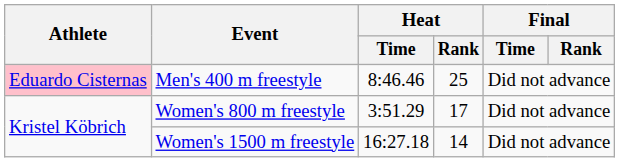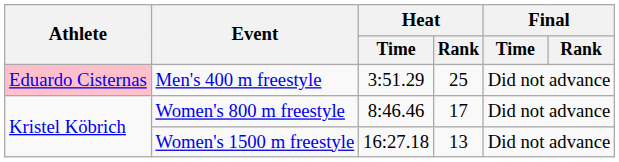 <table class=wikitable style="font-size:90%">
 <tr>
 <th rowspan="2">Athlete</th>
 <th rowspan="2">Event</th>
 <th colspan="2">Heat</th>
 <th colspan="2">Final</th>
 </tr>
 <tr style="font-size:95%">
 <th>Time</th>
 <th>Rank</th>
 <th>Time</th>
 <th>Rank</th>
 </tr>
 <tr align=center>
 <td align=left style="background: pink;"><a href='#'>Eduardo Cisternas</a></td>
 <td align=left><a href='#'>Men's 400 m freestyle</a></td>
-<td>8:46.46</td>
+<td>3:51.29</td>
 <td>25</td>
 <td colspan="2">Did not advance</td>
 </tr>
 <tr align=center>
 <td align=left rowspan=2><a href='#'>Kristel Köbrich</a></td>
 <td align=left><a href='#'>Women's 800 m freestyle</a></td>
-<td>3:51.29</td>
+<td>8:46.46</td>
 <td>17</td>
 <td colspan="2">Did not advance</td>
 </tr>
 <tr align=center>
 <td align=left><a href='#'>Women's 1500 m freestyle</a></td>
 <td>16:27.18</td>
-<td>14</td>
+<td>13</td>
 <td colspan="2">Did not advance</td>
 </tr>
 </table>
